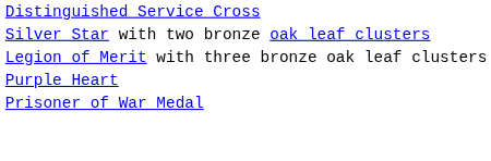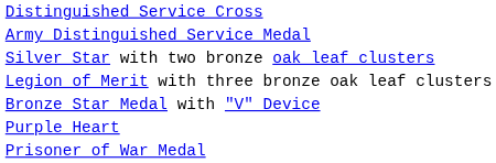 <table>
 <tr>
 <td></td>
 <td><a href='#'>Distinguished Service Cross</a></td>
+</tr>
+<tr>
+<td></td>
+<td><a href='#'>Army Distinguished Service Medal</a></td>
 </tr>
 <tr>
 <td><span></span><span></span></td>
 <td><a href='#'>Silver Star</a> with two bronze <a href='#'>oak leaf clusters</a></td>
 </tr>
 <tr>
 <td><span></span><span></span><span></span></td>
 <td><a href='#'>Legion of Merit</a> with three bronze oak leaf clusters</td>
 </tr>
 <tr>
 <td></td>
+<td><a href='#'>Bronze Star Medal</a> with <a href='#'>"V" Device</a></td>
+</tr>
+<tr>
+<td></td>
 <td><a href='#'>Purple Heart</a></td>
 </tr>
 <tr>
 <td></td>
 <td><a href='#'>Prisoner of War Medal</a></td>
 </tr>
 </table>
